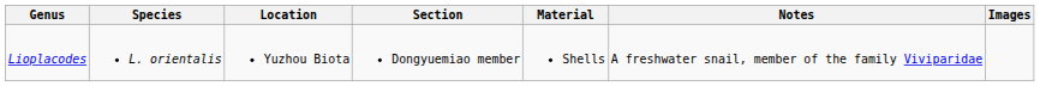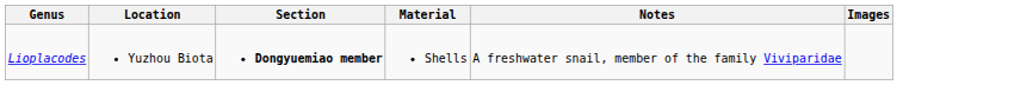 <table class="wikitable" align="center">
 <tr>
 <th>Genus</th>
-<th>Species</th>
 <th>Location</th>
 <th>Section</th>
 <th>Material</th>
 <th>Notes</th>
 <th>Images</th>
 </tr>
 <tr>
 <td><br><em><a href='#'>Lioplacodes</a></em></td>
-<td><br><ul><li><em>L. orientalis</em></li></ul></td>
 <td><br><ul><li>Yuzhou Biota</li></ul></td>
-<td><br><ul><li>Dongyuemiao member</li></ul></td>
+<td><strong><br><ul><li>Dongyuemiao member</li></ul></strong></td>
 <td><br><ul><li>Shells</li></ul></td>
 <td><br>A freshwater snail, member of the family <a href='#'>Viviparidae</a></td>
 <td></td>
 </tr>
 </table>
